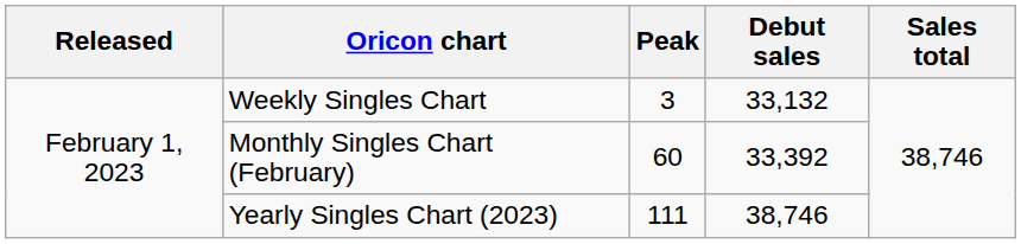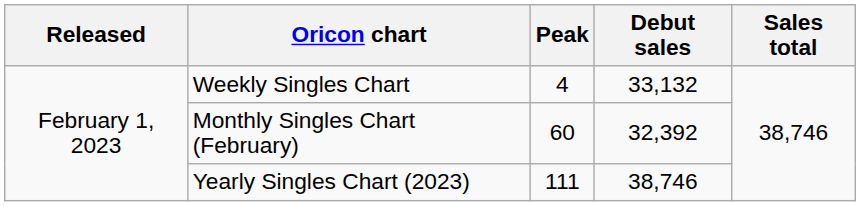 <table class="wikitable" style="width:600px;">
 <tr>
 <th style="text-align:center;">Released</th>
 <th style="text-align:center;"><a href='#'>Oricon</a> chart</th>
 <th style="text-align:center;">Peak</th>
 <th style="text-align:center;">Debut sales</th>
 <th style="text-align:center;">Sales total</th>
 </tr>
 <tr>
 <td style="text-align:center;" rowspan="3">February 1, 2023</td>
 <td align="left">Weekly Singles Chart</td>
-<td style="text-align:center;">3</td>
+<td style="text-align:center;">4</td>
 <td style="text-align:center;">33,132</td>
 <td style="text-align:center;" rowspan="3">38,746</td>
 </tr>
 <tr>
 <td align="left">Monthly Singles Chart (February)</td>
 <td style="text-align:center;">60</td>
-<td style="text-align:center;">33,392</td>
+<td style="text-align:center;">32,392</td>
 </tr>
 <tr>
 <td align="left">Yearly Singles Chart (2023)</td>
 <td style="text-align:center;">111</td>
 <td style="text-align:center;">38,746</td>
 </tr>
 </table>
